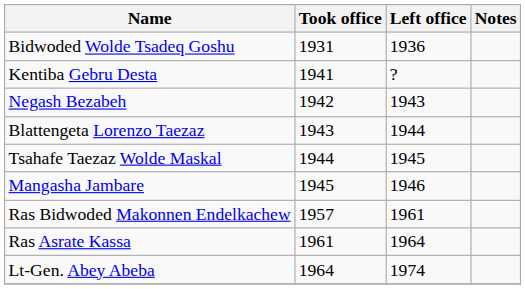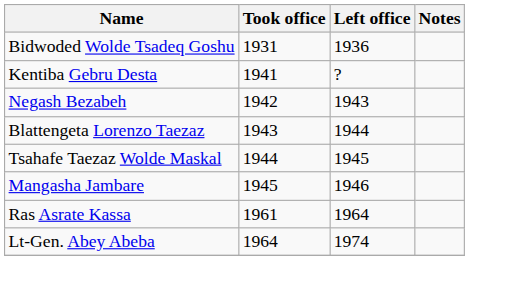 <table class="wikitable">
 <tr>
 <th>Name</th>
 <th>Took office</th>
 <th>Left office</th>
 <th>Notes</th>
 </tr>
 <tr>
 <td>Bidwoded <a href='#'>Wolde Tsadeq Goshu</a></td>
 <td>1931</td>
 <td>1936</td>
 <td></td>
 </tr>
 <tr>
 <td>Kentiba <a href='#'>Gebru Desta</a></td>
 <td>1941</td>
 <td>?</td>
 <td></td>
 </tr>
 <tr>
 <td><a href='#'>Negash Bezabeh</a></td>
 <td>1942</td>
 <td>1943</td>
 <td></td>
 </tr>
 <tr>
 <td>Blattengeta <a href='#'>Lorenzo Taezaz</a></td>
 <td>1943</td>
 <td>1944</td>
 <td></td>
 </tr>
 <tr>
 <td>Tsahafe Taezaz <a href='#'>Wolde Maskal</a></td>
 <td>1944</td>
 <td>1945</td>
 <td></td>
 </tr>
 <tr>
 <td><a href='#'>Mangasha Jambare</a></td>
 <td>1945</td>
 <td>1946</td>
 <td></td>
 </tr>
 <tr>
-<td>Ras Bidwoded <a href='#'>Makonnen Endelkachew</a></td>
-<td>1957</td>
-<td>1961</td>
-<td></td>
-</tr>
-<tr>
 <td>Ras <a href='#'>Asrate Kassa</a></td>
 <td>1961</td>
 <td>1964</td>
 <td></td>
 </tr>
 <tr>
 <td>Lt-Gen. <a href='#'>Abey Abeba</a></td>
 <td>1964</td>
 <td>1974</td>
 <td></td>
 </tr>
 <tr>
 </tr>
 </table>
